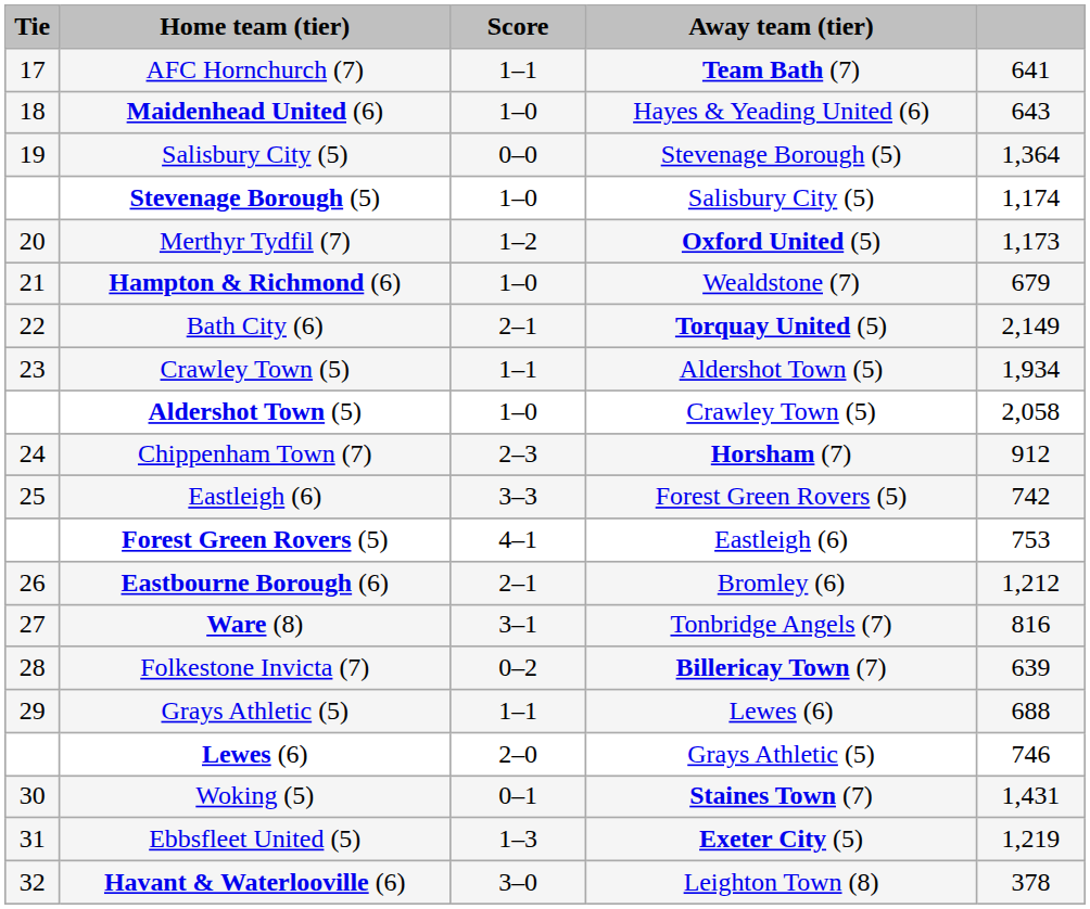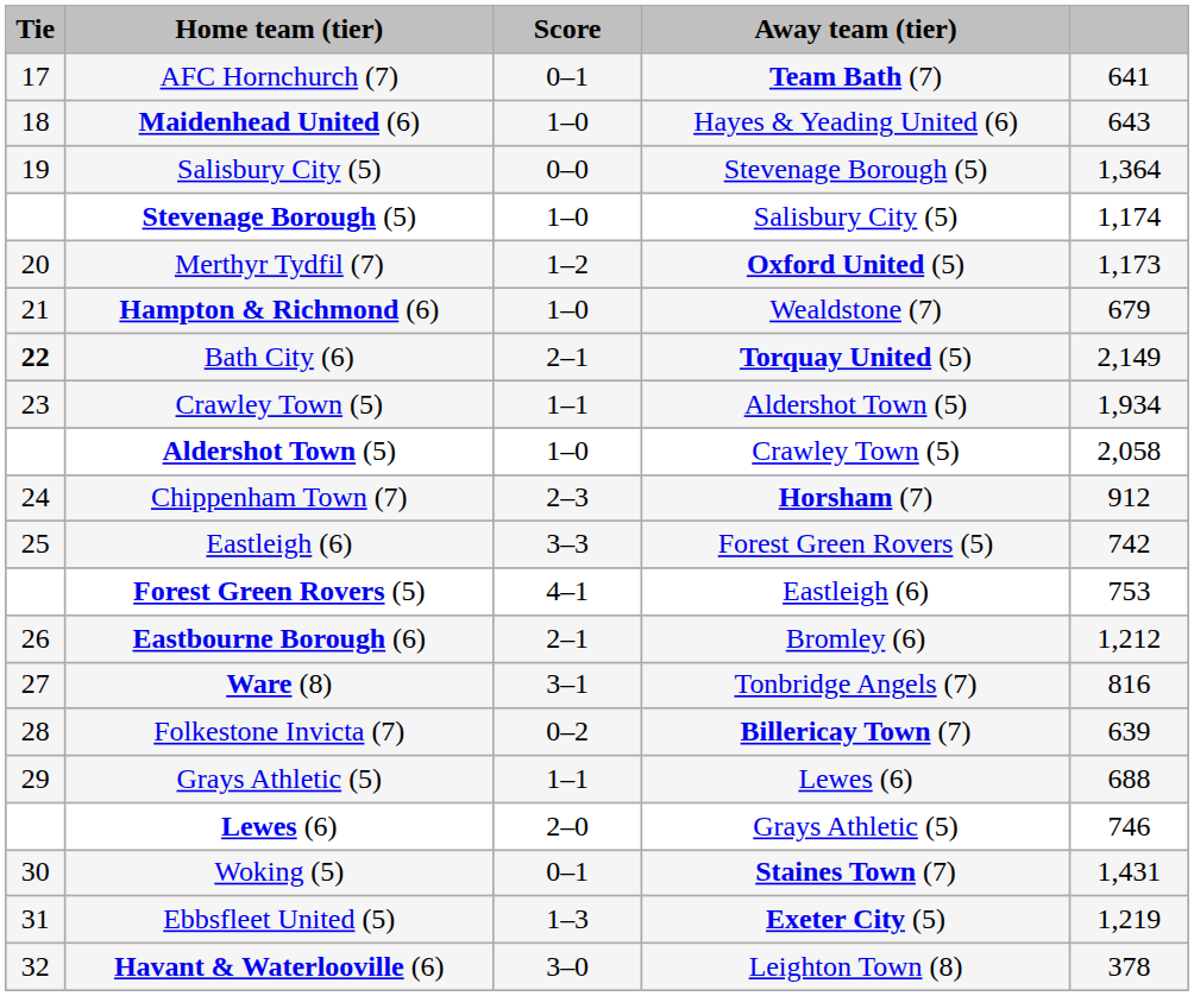 <table class="wikitable" style="width: 600px; background:WhiteSmoke; text-align:center; font-size:90%">
 <tr>
 <td scope="col" style="width:  5.00%; background:silver;"><strong>Tie</strong></td>
 <td scope="col" style="width: 36.25%; background:silver;"><strong>Home team (tier)</strong></td>
 <td scope="col" style="width: 12.50%; background:silver;"><strong>Score</strong></td>
 <td scope="col" style="width: 36.25%; background:silver;"><strong>Away team (tier)</strong></td>
 <td scope="col" style="width: 10.00%; background:silver;"><strong></strong></td>
 </tr>
 <tr>
 <td>17</td>
 <td><a href='#'>AFC Hornchurch</a> (7)</td>
-<td>1–1</td>
+<td>0–1</td>
 <td><strong><a href='#'>Team Bath</a></strong> (7)</td>
 <td>641</td>
 </tr>
 <tr>
 <td>18</td>
 <td><strong><a href='#'>Maidenhead United</a></strong> (6)</td>
 <td>1–0</td>
 <td><a href='#'>Hayes & Yeading United</a> (6)</td>
 <td>643</td>
 </tr>
 <tr>
 <td>19</td>
 <td><a href='#'>Salisbury City</a> (5)</td>
 <td>0–0</td>
 <td><a href='#'>Stevenage Borough</a> (5)</td>
 <td>1,364</td>
 </tr>
 <tr style="background:white;">
 <td><em></em></td>
 <td><strong><a href='#'>Stevenage Borough</a></strong> (5)</td>
 <td>1–0</td>
 <td><a href='#'>Salisbury City</a> (5)</td>
 <td>1,174</td>
 </tr>
 <tr>
 <td>20</td>
 <td><a href='#'>Merthyr Tydfil</a> (7)</td>
 <td>1–2</td>
 <td><strong><a href='#'>Oxford United</a></strong> (5)</td>
 <td>1,173</td>
 </tr>
 <tr>
 <td>21</td>
 <td><strong><a href='#'>Hampton & Richmond</a></strong> (6)</td>
 <td>1–0</td>
 <td><a href='#'>Wealdstone</a> (7)</td>
 <td>679</td>
 </tr>
 <tr>
-<td>22</td>
+<td><strong>22</strong></td>
 <td><a href='#'>Bath City</a> (6)</td>
 <td>2–1</td>
 <td><strong><a href='#'>Torquay United</a></strong> (5)</td>
 <td>2,149</td>
 </tr>
 <tr>
 <td>23</td>
 <td><a href='#'>Crawley Town</a> (5)</td>
 <td>1–1</td>
 <td><a href='#'>Aldershot Town</a> (5)</td>
 <td>1,934</td>
 </tr>
 <tr style="background:white;">
 <td><em></em></td>
 <td><strong><a href='#'>Aldershot Town</a></strong> (5)</td>
 <td>1–0</td>
 <td><a href='#'>Crawley Town</a> (5)</td>
 <td>2,058</td>
 </tr>
 <tr>
 <td>24</td>
 <td><a href='#'>Chippenham Town</a> (7)</td>
 <td>2–3</td>
 <td><strong><a href='#'>Horsham</a></strong> (7)</td>
 <td>912</td>
 </tr>
 <tr>
 <td>25</td>
 <td><a href='#'>Eastleigh</a> (6)</td>
 <td>3–3</td>
 <td><a href='#'>Forest Green Rovers</a> (5)</td>
 <td>742</td>
 </tr>
 <tr style="background:white;">
 <td><em></em></td>
 <td><strong><a href='#'>Forest Green Rovers</a></strong> (5)</td>
 <td>4–1</td>
 <td><a href='#'>Eastleigh</a> (6)</td>
 <td>753</td>
 </tr>
 <tr>
 <td>26</td>
 <td><strong><a href='#'>Eastbourne Borough</a></strong> (6)</td>
 <td>2–1</td>
 <td><a href='#'>Bromley</a> (6)</td>
 <td>1,212</td>
 </tr>
 <tr>
 <td>27</td>
 <td><strong><a href='#'>Ware</a></strong> (8)</td>
 <td>3–1</td>
 <td><a href='#'>Tonbridge Angels</a> (7)</td>
 <td>816</td>
 </tr>
 <tr>
 <td>28</td>
 <td><a href='#'>Folkestone Invicta</a> (7)</td>
 <td>0–2</td>
 <td><strong><a href='#'>Billericay Town</a></strong> (7)</td>
 <td>639</td>
 </tr>
 <tr>
 <td>29</td>
 <td><a href='#'>Grays Athletic</a> (5)</td>
 <td>1–1</td>
 <td><a href='#'>Lewes</a> (6)</td>
 <td>688</td>
 </tr>
 <tr style="background:white;">
 <td><em></em></td>
 <td><strong><a href='#'>Lewes</a></strong> (6)</td>
 <td>2–0</td>
 <td><a href='#'>Grays Athletic</a> (5)</td>
 <td>746</td>
 </tr>
 <tr>
 <td>30</td>
 <td><a href='#'>Woking</a> (5)</td>
 <td>0–1</td>
 <td><strong><a href='#'>Staines Town</a></strong> (7)</td>
 <td>1,431</td>
 </tr>
 <tr>
 <td>31</td>
 <td><a href='#'>Ebbsfleet United</a> (5)</td>
 <td>1–3</td>
 <td><strong><a href='#'>Exeter City</a></strong> (5)</td>
 <td>1,219</td>
 </tr>
 <tr>
 <td>32</td>
 <td><strong><a href='#'>Havant & Waterlooville</a></strong> (6)</td>
 <td>3–0</td>
 <td><a href='#'>Leighton Town</a> (8)</td>
 <td>378</td>
 </tr>
 </table>
